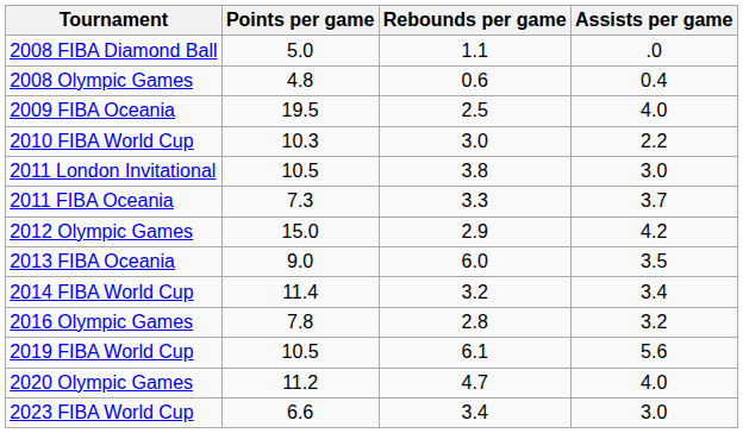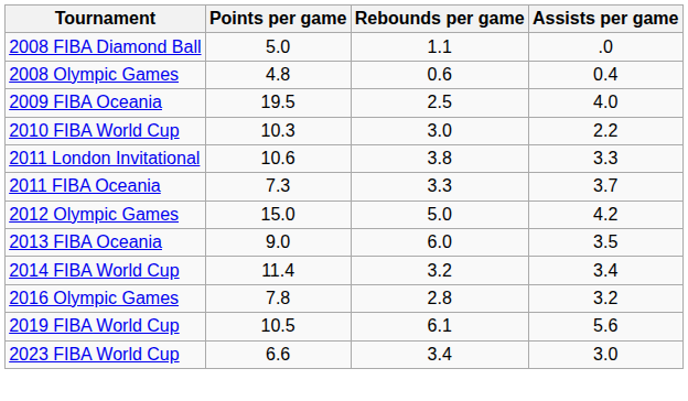 <table class="wikitable">
 <tr>
 <th>Tournament</th>
 <th>Points per game</th>
 <th>Rebounds per game</th>
 <th>Assists per game</th>
 </tr>
 <tr>
 <td><a href='#'>2008 FIBA Diamond Ball</a></td>
 <td align="center">5.0</td>
 <td align="center">1.1</td>
 <td align="center">.0</td>
 </tr>
 <tr>
 <td><a href='#'>2008 Olympic Games</a></td>
 <td align="center">4.8</td>
 <td align="center">0.6</td>
 <td align="center">0.4</td>
 </tr>
 <tr>
 <td><a href='#'>2009 FIBA Oceania</a></td>
 <td align="center">19.5</td>
 <td align="center">2.5</td>
 <td align="center">4.0</td>
 </tr>
 <tr>
 <td><a href='#'>2010 FIBA World Cup</a></td>
 <td align="center">10.3</td>
 <td align="center">3.0</td>
 <td align="center">2.2</td>
 </tr>
 <tr>
 <td><a href='#'>2011 London Invitational</a></td>
-<td align="center">10.5</td>
+<td align="center">10.6</td>
 <td align="center">3.8</td>
-<td align="center">3.0</td>
+<td align="center">3.3</td>
 </tr>
 <tr>
 <td><a href='#'>2011 FIBA Oceania</a></td>
 <td align="center">7.3</td>
 <td align="center">3.3</td>
 <td align="center">3.7</td>
 </tr>
 <tr>
 <td><a href='#'>2012 Olympic Games</a></td>
 <td align="center">15.0</td>
-<td align="center">2.9</td>
+<td align="center">5.0</td>
 <td align="center">4.2</td>
 </tr>
 <tr>
 <td><a href='#'>2013 FIBA Oceania</a></td>
 <td align="center">9.0</td>
 <td align="center">6.0</td>
 <td align="center">3.5</td>
 </tr>
 <tr>
 <td><a href='#'>2014 FIBA World Cup</a></td>
 <td align="center">11.4</td>
 <td align="center">3.2</td>
 <td align="center">3.4</td>
 </tr>
 <tr>
 <td><a href='#'>2016 Olympic Games</a></td>
 <td align="center">7.8</td>
 <td align="center">2.8</td>
 <td align="center">3.2</td>
 </tr>
 <tr>
 <td><a href='#'>2019 FIBA World Cup</a></td>
 <td align="center">10.5</td>
 <td align="center">6.1</td>
 <td align="center">5.6</td>
 </tr>
 <tr>
-<td><a href='#'>2020 Olympic Games</a></td>
-<td align="center">11.2</td>
-<td align="center">4.7</td>
-<td align="center">4.0</td>
-</tr>
-<tr>
 <td><a href='#'>2023 FIBA World Cup</a></td>
 <td align="center">6.6</td>
 <td align="center">3.4</td>
 <td align="center">3.0</td>
 </tr>
 </table>
